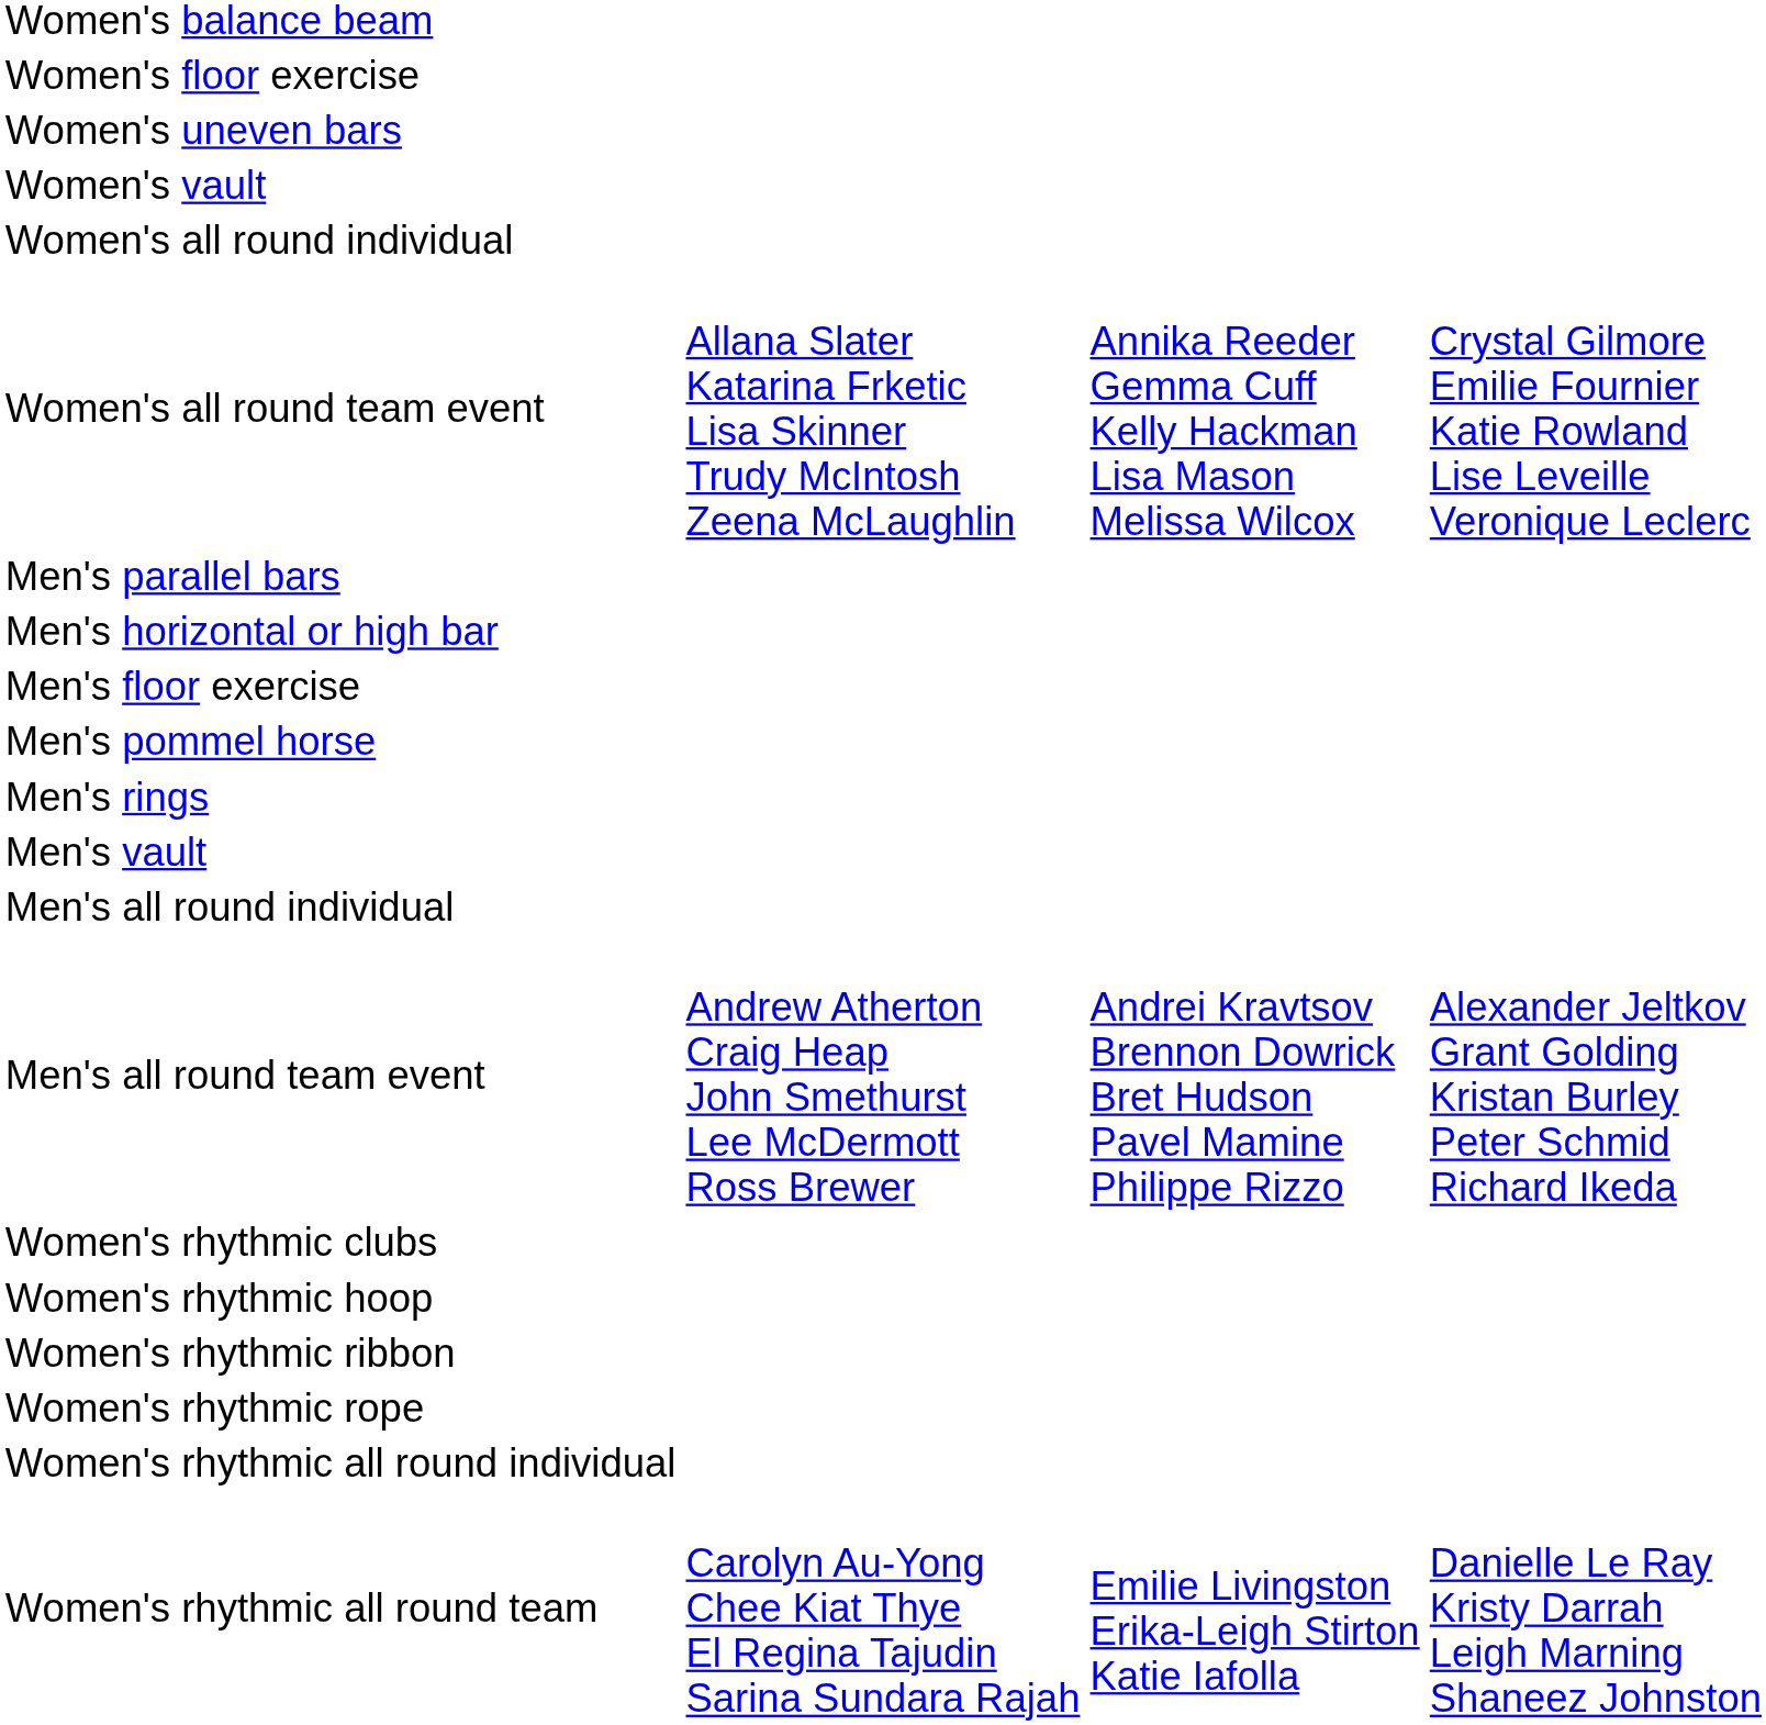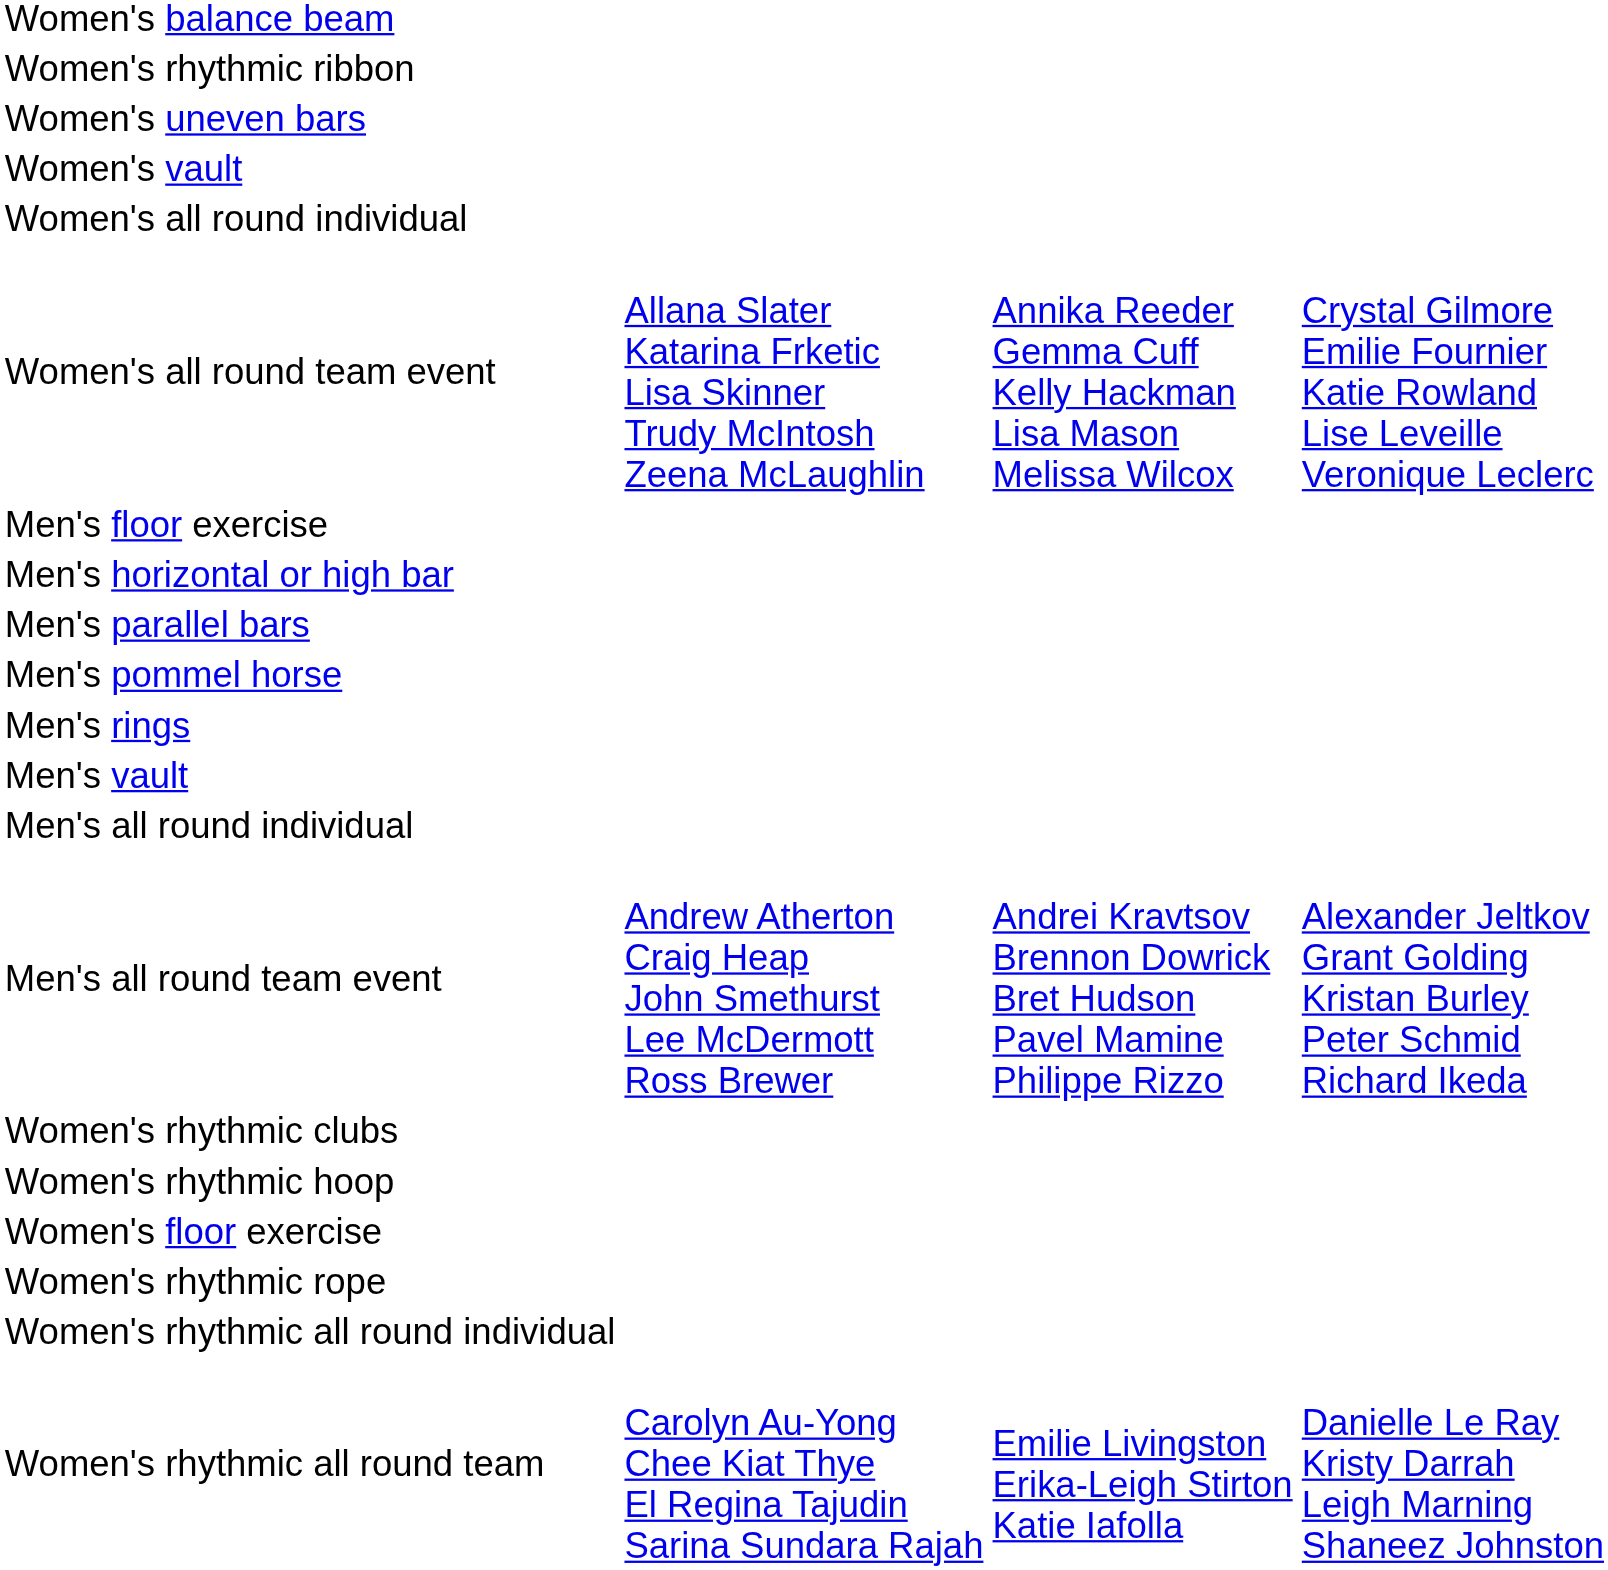 <table>
 <tr>
 <td>Women's <a href='#'>balance beam</a></td>
 <td></td>
 <td></td>
 <td></td>
 </tr>
 <tr>
-<td>Women's <a href='#'>floor</a> exercise</td>
+<td>Women's rhythmic ribbon</td>
 <td></td>
 <td></td>
 <td></td>
 </tr>
 <tr>
 <td>Women's <a href='#'>uneven bars</a></td>
 <td></td>
 <td></td>
 <td></td>
 </tr>
 <tr>
 <td>Women's <a href='#'>vault</a></td>
 <td></td>
 <td></td>
 <td></td>
 </tr>
 <tr>
 <td>Women's all round individual</td>
 <td></td>
 <td></td>
 <td></td>
 </tr>
 <tr>
 <td>Women's all round team event</td>
 <td><br><a href='#'>Allana Slater</a><br><a href='#'>Katarina Frketic</a><br><a href='#'>Lisa Skinner</a><br><a href='#'>Trudy McIntosh</a><br><a href='#'>Zeena McLaughlin</a></td>
 <td><br><a href='#'>Annika Reeder</a><br><a href='#'>Gemma Cuff</a><br><a href='#'>Kelly Hackman</a><br><a href='#'>Lisa Mason</a><br><a href='#'>Melissa Wilcox</a></td>
 <td><br><a href='#'>Crystal Gilmore</a><br><a href='#'>Emilie Fournier</a><br><a href='#'>Katie Rowland</a><br><a href='#'>Lise Leveille</a><br><a href='#'>Veronique Leclerc</a></td>
 </tr>
 <tr>
-<td>Men's <a href='#'>parallel bars</a></td>
+<td>Men's <a href='#'>floor</a> exercise</td>
 <td></td>
 <td></td>
-<td></td>
+<td><br></td>
 </tr>
 <tr>
 <td>Men's <a href='#'>horizontal or high bar</a></td>
 <td></td>
 <td></td>
 <td></td>
 </tr>
 <tr>
-<td>Men's <a href='#'>floor</a> exercise</td>
+<td>Men's <a href='#'>parallel bars</a></td>
 <td></td>
 <td></td>
-<td><br></td>
+<td></td>
 </tr>
 <tr>
 <td>Men's <a href='#'>pommel horse</a></td>
 <td></td>
 <td></td>
 <td></td>
 </tr>
 <tr>
 <td>Men's <a href='#'>rings</a></td>
 <td></td>
 <td></td>
 <td></td>
 </tr>
 <tr>
 <td>Men's <a href='#'>vault</a></td>
 <td></td>
 <td></td>
 <td></td>
 </tr>
 <tr>
 <td>Men's all round individual</td>
 <td></td>
 <td></td>
 <td></td>
 </tr>
 <tr>
 <td>Men's all round team event</td>
 <td><br><a href='#'>Andrew Atherton</a><br><a href='#'>Craig Heap</a><br><a href='#'>John Smethurst</a><br><a href='#'>Lee McDermott</a><br><a href='#'>Ross Brewer</a></td>
 <td><br><a href='#'>Andrei Kravtsov</a><br><a href='#'>Brennon Dowrick</a><br><a href='#'>Bret Hudson</a><br><a href='#'>Pavel Mamine</a><br><a href='#'>Philippe Rizzo</a></td>
 <td><br><a href='#'>Alexander Jeltkov</a><br><a href='#'>Grant Golding</a><br><a href='#'>Kristan Burley</a><br><a href='#'>Peter Schmid</a><br><a href='#'>Richard Ikeda</a></td>
 </tr>
 <tr>
 <td>Women's rhythmic clubs</td>
 <td></td>
 <td></td>
 <td></td>
 </tr>
 <tr>
 <td>Women's rhythmic hoop</td>
 <td></td>
 <td></td>
 <td></td>
 </tr>
 <tr>
-<td>Women's rhythmic ribbon</td>
+<td>Women's <a href='#'>floor</a> exercise</td>
 <td></td>
 <td></td>
 <td></td>
 </tr>
 <tr>
 <td>Women's rhythmic rope</td>
 <td></td>
 <td></td>
 <td></td>
 </tr>
 <tr>
 <td>Women's rhythmic all round individual</td>
 <td></td>
 <td></td>
 <td></td>
 </tr>
 <tr>
 <td>Women's rhythmic all round team</td>
 <td><br><a href='#'>Carolyn Au-Yong</a><br><a href='#'>Chee Kiat Thye</a><br><a href='#'>El Regina Tajudin</a><br><a href='#'>Sarina Sundara Rajah</a></td>
 <td><br><a href='#'>Emilie Livingston</a><br><a href='#'>Erika-Leigh Stirton</a><br><a href='#'>Katie Iafolla</a></td>
 <td><br><a href='#'>Danielle Le Ray</a><br><a href='#'>Kristy Darrah</a><br><a href='#'>Leigh Marning</a><br><a href='#'>Shaneez Johnston</a></td>
 </tr>
 </table>
